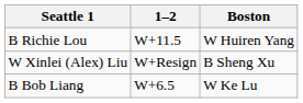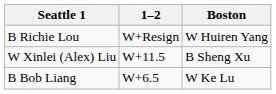 <table class="wikitable">
 <tr>
 <th>Seattle 1</th>
 <th>1–2</th>
 <th>Boston</th>
 </tr>
 <tr>
 <td>B Richie Lou</td>
-<td>W+11.5</td>
+<td>W+Resign</td>
 <td>W Huiren Yang</td>
 </tr>
 <tr>
 <td>W Xinlei (Alex) Liu</td>
-<td>W+Resign</td>
+<td>W+11.5</td>
 <td>B Sheng Xu</td>
 </tr>
 <tr>
 <td>B Bob Liang</td>
 <td>W+6.5</td>
 <td>W Ke Lu</td>
 </tr>
 </table>
